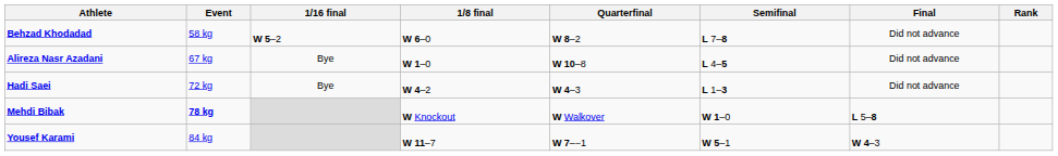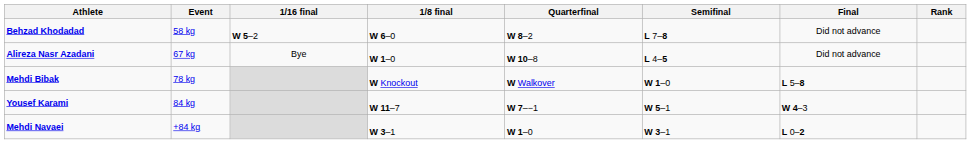 <table class="wikitable" width="98%" style="text-align:left; font-size:90%">
 <tr>
 <th width="17%">Athlete</th>
 <th width="6%">Event</th>
 <th width="14%">1/16 final</th>
 <th width="14%">1/8 final</th>
 <th width="14%">Quarterfinal</th>
 <th width="14%">Semifinal</th>
 <th width="14%">Final</th>
 <th width="5%">Rank</th>
 </tr>
 <tr>
 <td><strong><a href='#'>Behzad Khodadad</a></strong></td>
 <td><a href='#'>58 kg</a></td>
 <td><br><strong>W</strong> <strong>5</strong>–2</td>
 <td><br><strong>W</strong> <strong>6</strong>–0</td>
 <td><br><strong>W</strong> <strong>8</strong>–2</td>
 <td><br><strong>L</strong> 7–<strong>8</strong></td>
 <td align=center>Did not advance</td>
 <td align=center></td>
 </tr>
 <tr>
 <td><strong><a href='#'>Alireza Nasr Azadani</a></strong></td>
 <td><a href='#'>67 kg</a></td>
 <td align="center">Bye</td>
 <td><br><strong>W</strong> <strong>1</strong>–0</td>
 <td><br><strong>W</strong> <strong>10</strong>–8</td>
 <td><br><strong>L</strong> 4–<strong>5</strong></td>
 <td align=center>Did not advance</td>
 <td align=center></td>
 </tr>
 <tr>
-<td><strong><a href='#'>Hadi Saei</a></strong></td>
-<td><a href='#'>72 kg</a></td>
-<td align="center">Bye</td>
-<td><br><strong>W</strong> <strong>4</strong>–2</td>
-<td><br><strong>W</strong> <strong>4</strong>–3</td>
-<td><br><strong>L</strong> 1–<strong>3</strong></td>
-<td align=center>Did not advance</td>
-<td align=center></td>
-</tr>
-<tr>
 <td><strong><a href='#'>Mehdi Bibak</a></strong></td>
-<td><strong><a href='#'>78 kg</a></strong></td>
+<td><a href='#'>78 kg</a></td>
 <td bgcolor=#DCDCDC></td>
 <td><br><strong>W</strong> <a href='#'>Knockout</a></td>
 <td><br><strong>W</strong> <a href='#'>Walkover</a></td>
 <td><br><strong>W</strong> <strong>1</strong>–0</td>
 <td><br><strong>L</strong> 5–<strong>8</strong></td>
 <td align=center></td>
 </tr>
 <tr>
 <td><strong><a href='#'>Yousef Karami</a></strong></td>
 <td><a href='#'>84 kg</a></td>
 <td bgcolor=#DCDCDC></td>
 <td><br><strong>W</strong> <strong>11</strong>–7</td>
 <td><br><strong>W</strong> <strong>7</strong>–−1</td>
 <td><br><strong>W</strong> <strong>5</strong>–1</td>
 <td><br><strong>W</strong> <strong>4</strong>–3</td>
 <td align=center></td>
 </tr>
+<tr>
+<td><strong><a href='#'>Mehdi Navaei</a></strong></td>
+<td><a href='#'>+84 kg</a></td>
+<td bgcolor=#DCDCDC></td>
+<td><br><strong>W</strong> <strong>3</strong>–1</td>
+<td><br><strong>W</strong> <strong>1</strong>–0</td>
+<td><br><strong>W</strong> <strong>3</strong>–1</td>
+<td><br><strong>L</strong> 0–<strong>2</strong></td>
+<td align=center></td>
+</tr>
 </table>
